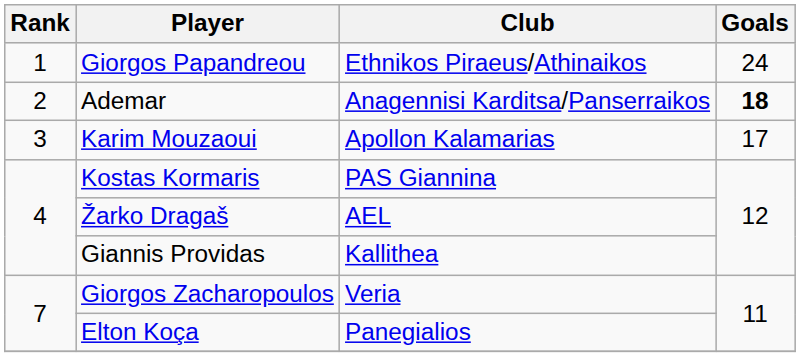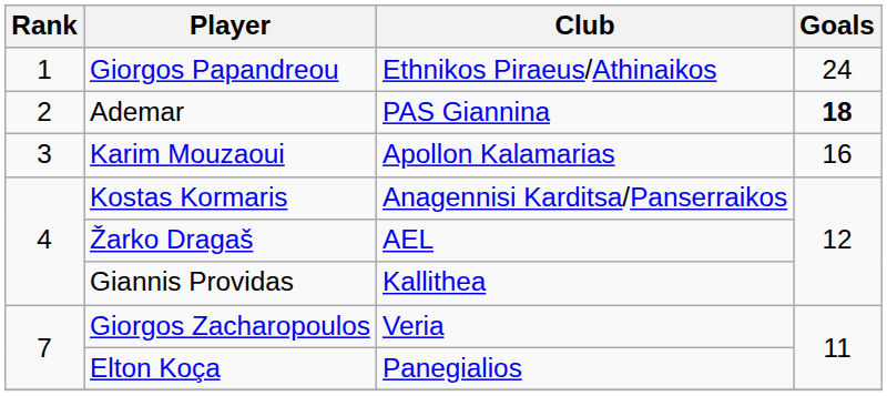 <table class="wikitable" style="text-align:center">
 <tr>
 <th>Rank</th>
 <th>Player</th>
 <th>Club</th>
 <th>Goals</th>
 </tr>
 <tr>
 <td>1</td>
 <td align="left"> <a href='#'>Giorgos Papandreou</a></td>
 <td align="left"><a href='#'>Ethnikos Piraeus</a>/<a href='#'>Athinaikos</a></td>
 <td>24</td>
 </tr>
 <tr>
 <td>2</td>
 <td align="left"> Ademar</td>
-<td align="left"><a href='#'>Anagennisi Karditsa</a>/<a href='#'>Panserraikos</a></td>
+<td align="left"><a href='#'>PAS Giannina</a></td>
 <td><strong>18</strong></td>
 </tr>
 <tr>
 <td>3</td>
 <td align="left"> <a href='#'>Karim Mouzaoui</a></td>
 <td align="left"><a href='#'>Apollon Kalamarias</a></td>
-<td>17</td>
+<td>16</td>
 </tr>
 <tr>
 <td rowspan="3">4</td>
 <td align="left"> <a href='#'>Kostas Kormaris</a></td>
-<td align="left"><a href='#'>PAS Giannina</a></td>
+<td align="left"><a href='#'>Anagennisi Karditsa</a>/<a href='#'>Panserraikos</a></td>
 <td rowspan="3">12</td>
 </tr>
 <tr>
 <td align="left"> <a href='#'>Žarko Dragaš</a></td>
 <td align="left"><a href='#'>AEL</a></td>
 </tr>
 <tr>
 <td align="left"> Giannis Providas</td>
 <td align="left"><a href='#'>Kallithea</a></td>
 </tr>
 <tr>
 <td rowspan="2">7</td>
 <td align="left"> <a href='#'>Giorgos Zacharopoulos</a></td>
 <td align="left"><a href='#'>Veria</a></td>
 <td rowspan="2">11</td>
 </tr>
 <tr>
 <td align="left"> <a href='#'>Elton Koça</a></td>
 <td align="left"><a href='#'>Panegialios</a></td>
 </tr>
 <tr>
 </tr>
 </table>
